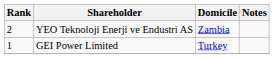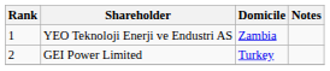 <table class="wikitable sortable" style="margin: 0.5em auto">
 <tr>
 <th>Rank</th>
 <th>Shareholder</th>
 <th>Domicile</th>
 <th>Notes</th>
 </tr>
 <tr>
-<td>2</td>
+<td>1</td>
 <td>YEO Teknoloji Enerji ve Endustri AS</td>
 <td><a href='#'>Zambia</a></td>
 <td></td>
 </tr>
 <tr>
-<td>1</td>
+<td>2</td>
 <td>GEI Power Limited</td>
 <td><a href='#'>Turkey</a></td>
 <td></td>
 </tr>
 <tr>
 </tr>
 </table>
